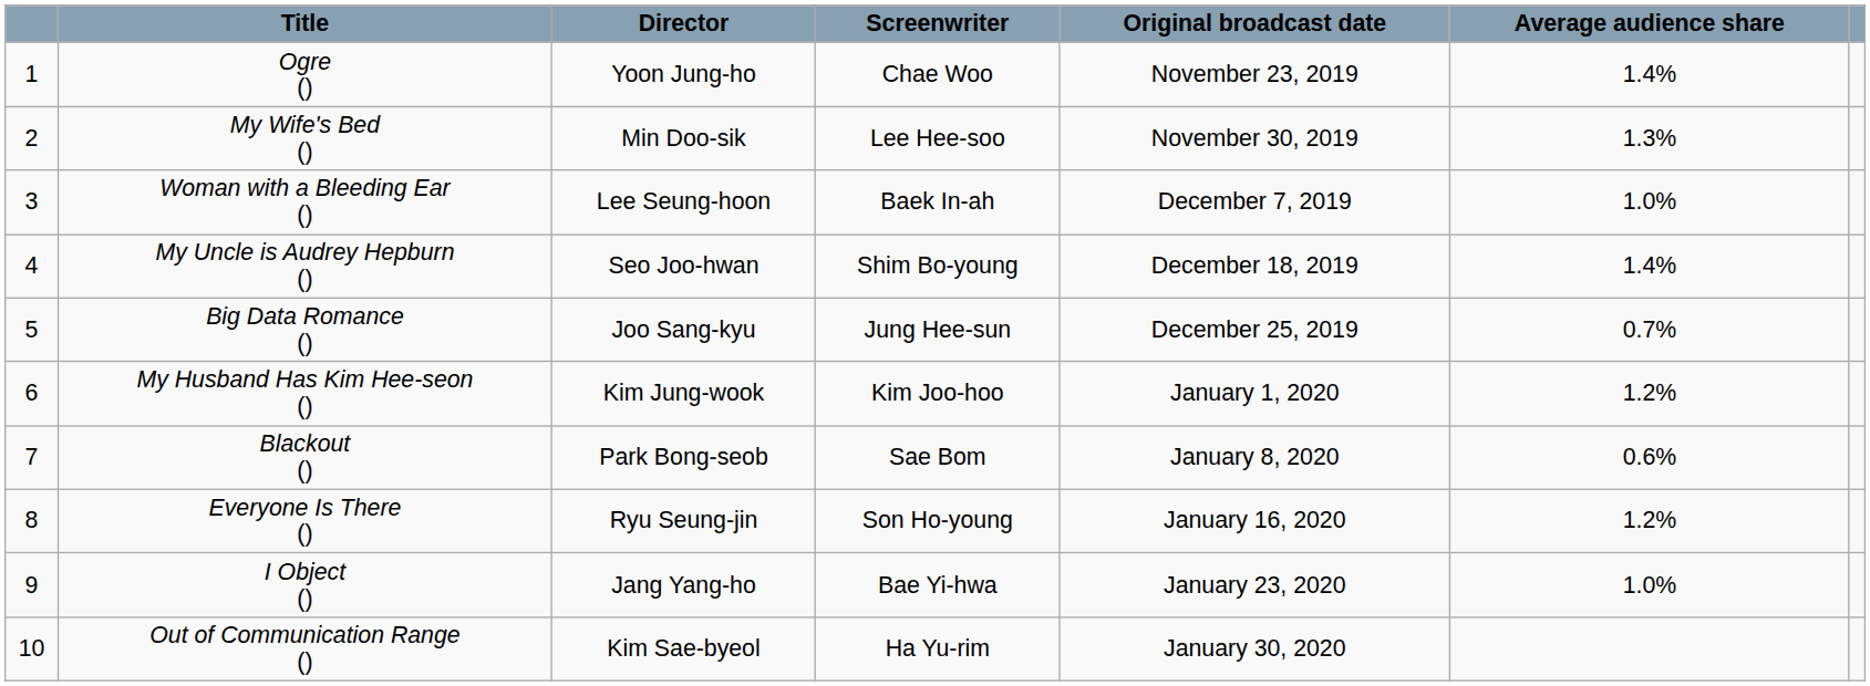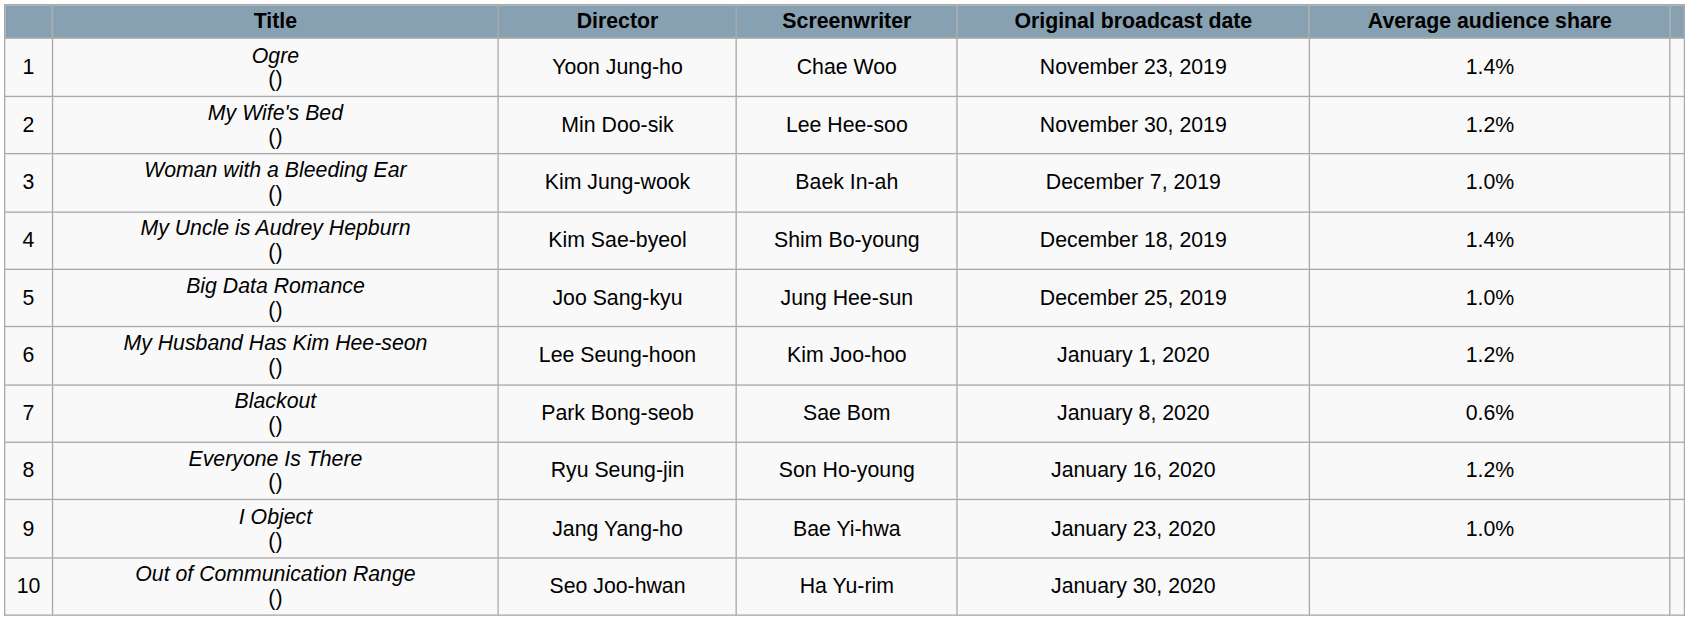 <table class="wikitable plainrowheaders" style=text-align:center width=100%>
 <tr style="background:#88A1B2; color:black; font-weight:bold">
 <td></td>
 <td>Title</td>
 <td>Director</td>
 <td>Screenwriter</td>
 <td>Original broadcast date</td>
 <td>Average audience share</td>
 <td></td>
 </tr>
 <tr>
 <td>1</td>
 <td><em>Ogre</em><br>()</td>
 <td>Yoon Jung-ho</td>
 <td>Chae Woo</td>
 <td>November 23, 2019</td>
 <td>1.4%</td>
 <td></td>
 </tr>
 <tr>
 <td>2</td>
 <td><em>My Wife's Bed</em><br>()</td>
 <td>Min Doo-sik</td>
 <td>Lee Hee-soo</td>
 <td>November 30, 2019</td>
-<td>1.3%</td>
+<td>1.2%</td>
 <td></td>
 </tr>
 <tr>
 <td>3</td>
 <td><em>Woman with a Bleeding Ear</em><br>()</td>
-<td>Lee Seung-hoon</td>
+<td>Kim Jung-wook</td>
 <td>Baek In-ah</td>
 <td>December 7, 2019</td>
 <td>1.0%</td>
 <td></td>
 </tr>
 <tr>
 <td>4</td>
 <td><em>My Uncle is Audrey Hepburn</em><br>()</td>
-<td>Seo Joo-hwan</td>
+<td>Kim Sae-byeol</td>
 <td>Shim Bo-young</td>
 <td>December 18, 2019</td>
 <td>1.4%</td>
 <td></td>
 </tr>
 <tr>
 <td>5</td>
 <td><em>Big Data Romance</em><br>()</td>
 <td>Joo Sang-kyu</td>
 <td>Jung Hee-sun</td>
 <td>December 25, 2019</td>
-<td>0.7%</td>
+<td>1.0%</td>
 <td></td>
 </tr>
 <tr>
 <td>6</td>
 <td><em>My Husband Has Kim Hee-seon</em><br>()</td>
-<td>Kim Jung-wook</td>
+<td>Lee Seung-hoon</td>
 <td>Kim Joo-hoo</td>
 <td>January 1, 2020</td>
 <td>1.2%</td>
 <td></td>
 </tr>
 <tr>
 <td>7</td>
 <td><em>Blackout</em><br>()</td>
 <td>Park Bong-seob</td>
 <td>Sae Bom</td>
 <td>January 8, 2020</td>
 <td>0.6%</td>
 <td></td>
 </tr>
 <tr>
 <td>8</td>
 <td><em>Everyone Is There</em><br>()</td>
 <td>Ryu Seung-jin</td>
 <td>Son Ho-young</td>
 <td>January 16, 2020</td>
 <td>1.2%</td>
 <td></td>
 </tr>
 <tr>
 <td>9</td>
 <td><em>I Object</em><br>()</td>
 <td>Jang Yang-ho</td>
 <td>Bae Yi-hwa</td>
 <td>January 23, 2020</td>
 <td>1.0%</td>
 <td></td>
 </tr>
 <tr>
 <td>10</td>
 <td><em>Out of Communication Range</em><br>()</td>
-<td>Kim Sae-byeol</td>
+<td>Seo Joo-hwan</td>
 <td>Ha Yu-rim</td>
 <td>January 30, 2020</td>
 <td></td>
 <td></td>
 </tr>
 </table>
